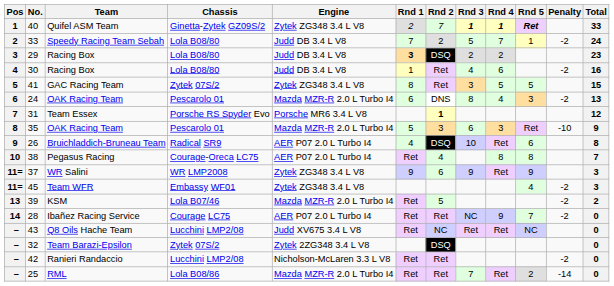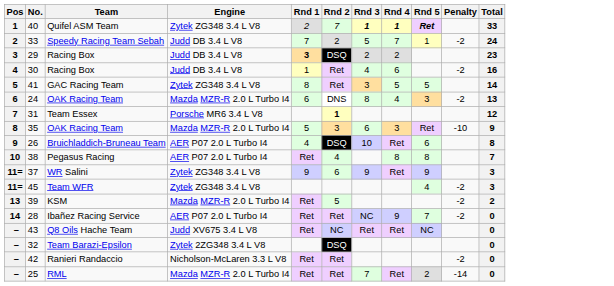 <table class="wikitable" style="font-size: 85%;">
 <tr>
 <th>Pos</th>
 <th>No.</th>
 <th>Team</th>
-<th>Chassis</th>
 <th>Engine</th>
 <th>Rnd 1</th>
 <th>Rnd 2</th>
 <th>Rnd 3</th>
 <th>Rnd 4</th>
 <th>Rnd 5</th>
 <th>Penalty</th>
 <th>Total</th>
 </tr>
 <tr>
 <th>1</th>
 <td>40</td>
 <td> Quifel ASM Team</td>
-<td><a href='#'>Ginetta</a>-<a href='#'>Zytek</a> <a href='#'>GZ09S/2</a></td>
 <td><a href='#'>Zytek</a> ZG348 3.4 L V8</td>
 <td align="center" style="background:#DFDFDF;"><em>2</em></td>
 <td align="center" style="background:#DFFFDF;"><em>7</em></td>
 <td align="center" style="background:#FFFFBF;"><strong><em>1</em></strong></td>
 <td align="center" style="background:#FFFFBF;"><strong><em>1</em></strong></td>
 <td align="center" style="background:#EFCFFF;"><strong><em>Ret</em></strong></td>
 <td></td>
 <th align="center">33</th>
 </tr>
 <tr>
 <th>2</th>
 <td>33</td>
 <td> <a href='#'>Speedy Racing Team Sebah</a></td>
-<td><a href='#'>Lola B08/80</a></td>
 <td><a href='#'>Judd</a> DB 3.4 L V8</td>
 <td align="center" style="background:#DFFFDF;">7</td>
 <td align="center" style="background:#DFDFDF;">2</td>
 <td align="center" style="background:#DFFFDF;">5</td>
 <td align="center" style="background:#DFFFDF;">7</td>
 <td align="center" style="background:#FFFFBF;">1</td>
 <td align=center>-2</td>
 <th align="center">24</th>
 </tr>
 <tr>
 <th>3</th>
 <td>29</td>
 <td> Racing Box</td>
-<td><a href='#'>Lola B08/80</a></td>
 <td><a href='#'>Judd</a> DB 3.4 L V8</td>
 <td align="center" style="background:#FFDF9F;"><strong>3</strong></td>
 <td align="center" style="background:#000000; color:white">DSQ</td>
 <td align="center" style="background:#DFDFDF;">2</td>
 <td align="center" style="background:#DFDFDF;">2</td>
 <td></td>
 <td></td>
 <th align="center">23</th>
 </tr>
 <tr>
 <th>4</th>
 <td>30</td>
 <td> Racing Box</td>
-<td><a href='#'>Lola B08/80</a></td>
 <td><a href='#'>Judd</a> DB 3.4 L V8</td>
 <td align="center" style="background:#FFFFBF;">1</td>
 <td align="center" style="background:#EFCFFF;">Ret</td>
 <td align="center" style="background:#DFFFDF;">4</td>
 <td align="center" style="background:#DFFFDF;">6</td>
 <td></td>
 <td align=center>-2</td>
 <th align="center">16</th>
 </tr>
 <tr>
 <th>5</th>
 <td>41</td>
 <td> GAC Racing Team</td>
-<td><a href='#'>Zytek</a> <a href='#'>07S/2</a></td>
 <td><a href='#'>Zytek</a> ZG348 3.4 L V8</td>
 <td align="center" style="background:#DFFFDF;">8</td>
 <td align="center" style="background:#EFCFFF;">Ret</td>
 <td align="center" style="background:#FFDF9F;">3</td>
 <td align="center" style="background:#DFFFDF;">5</td>
 <td align="center" style="background:#DFFFDF;">5</td>
 <td></td>
-<th align="center">15</th>
+<th align="center">14</th>
 </tr>
 <tr>
 <th>6</th>
 <td>24</td>
 <td> <a href='#'>OAK Racing Team</a></td>
-<td><a href='#'>Pescarolo 01</a></td>
 <td><a href='#'>Mazda</a> <a href='#'>MZR-R</a> 2.0 L Turbo I4</td>
 <td align="center" style="background:#DFFFDF;">6</td>
 <td align="center" style="background:#FFFFFF;">DNS</td>
 <td align="center" style="background:#DFFFDF;">8</td>
 <td align="center" style="background:#DFFFDF;">4</td>
 <td align="center" style="background:#FFDF9F;">3</td>
 <td align=center>-2</td>
 <th align="center">13</th>
 </tr>
 <tr>
 <th>7</th>
 <td>31</td>
 <td> Team Essex</td>
-<td><a href='#'>Porsche RS Spyder</a> Evo</td>
 <td><a href='#'>Porsche</a> MR6 3.4 L V8</td>
 <td></td>
 <td align="center" style="background:#FFFFBF;"><strong>1</strong></td>
 <td></td>
 <td></td>
 <td></td>
 <td></td>
 <th align="center">12</th>
 </tr>
 <tr>
 <th>8</th>
 <td>35</td>
 <td> <a href='#'>OAK Racing Team</a></td>
-<td><a href='#'>Pescarolo 01</a></td>
 <td><a href='#'>Mazda</a> <a href='#'>MZR-R</a> 2.0 L Turbo I4</td>
 <td align="center" style="background:#DFFFDF;">5</td>
 <td align="center" style="background:#FFDF9F;">3</td>
 <td align="center" style="background:#DFFFDF;">6</td>
 <td align="center" style="background:#FFDF9F;">3</td>
 <td align="center" style="background:#EFCFFF;">Ret</td>
 <td align=center>-10</td>
 <th align="center">9</th>
 </tr>
 <tr>
 <th>9</th>
 <td>26</td>
 <td> <a href='#'>Bruichladdich-Bruneau Team</a></td>
-<td><a href='#'>Radical</a> <a href='#'>SR9</a></td>
 <td><a href='#'>AER</a> P07 2.0 L Turbo I4</td>
 <td align="center" style="background:#DFFFDF;">4</td>
 <td align="center" style="background:#000000; color:white">DSQ</td>
 <td align="center" style="background:#CFCFFF;">10</td>
 <td align="center" style="background:#EFCFFF;">Ret</td>
 <td align="center" style="background:#DFFFDF;">6</td>
 <td></td>
 <th align="center">8</th>
 </tr>
 <tr>
 <th>10</th>
 <td>38</td>
 <td> Pegasus Racing</td>
-<td><a href='#'>Courage</a>-<a href='#'>Oreca</a> <a href='#'>LC75</a></td>
 <td><a href='#'>AER</a> P07 2.0 L Turbo I4</td>
 <td align="center" style="background:#EFCFFF;">Ret</td>
 <td align="center" style="background:#DFFFDF;">4</td>
 <td></td>
 <td align="center" style="background:#DFFFDF;">8</td>
 <td align="center" style="background:#DFFFDF;">8</td>
 <td></td>
 <th align="center">7</th>
 </tr>
 <tr>
 <th>11=</th>
 <td>37</td>
 <td> <a href='#'>WR</a> Salini</td>
-<td><a href='#'>WR</a> <a href='#'>LMP2008</a></td>
 <td><a href='#'>Zytek</a> ZG348 3.4 L V8</td>
 <td align="center" style="background:#CFCFFF;">9</td>
 <td align="center" style="background:#DFFFDF;">6</td>
 <td align="center" style="background:#CFCFFF;">9</td>
 <td align="center" style="background:#EFCFFF;">Ret</td>
 <td align="center" style="background:#CFCFFF;">9</td>
 <td></td>
 <th align="center">3</th>
 </tr>
 <tr>
 <th>11=</th>
 <td>45</td>
 <td> <a href='#'>Team WFR</a></td>
-<td><a href='#'>Embassy</a> <a href='#'>WF01</a></td>
 <td><a href='#'>Zytek</a> ZG348 3.4 L V8</td>
 <td></td>
 <td></td>
 <td></td>
 <td></td>
 <td align="center" style="background:#DFFFDF;">4</td>
 <td align=center>-2</td>
 <th align="center">3</th>
 </tr>
 <tr>
 <th>13</th>
 <td>39</td>
 <td> KSM</td>
-<td><a href='#'>Lola B07/46</a></td>
 <td><a href='#'>Mazda</a> <a href='#'>MZR-R</a> 2.0 L Turbo I4</td>
 <td align="center" style="background:#EFCFFF;">Ret</td>
 <td align="center" style="background:#DFFFDF;">5</td>
 <td></td>
 <td></td>
 <td></td>
 <td align=center>-2</td>
 <th align="center">2</th>
 </tr>
 <tr>
 <th>14</th>
 <td>28</td>
 <td> Ibañez Racing Service</td>
-<td><a href='#'>Courage</a> <a href='#'>LC75</a></td>
 <td><a href='#'>AER</a> P07 2.0 L Turbo I4</td>
 <td align="center" style="background:#EFCFFF;">Ret</td>
 <td align="center" style="background:#EFCFFF;">Ret</td>
 <td align="center" style="background:#CFCFFF;">NC</td>
 <td align="center" style="background:#CFCFFF;">9</td>
 <td align="center" style="background:#DFFFDF;">7</td>
 <td align=center>-2</td>
 <th align="center">0</th>
 </tr>
 <tr>
 <th> –</th>
 <td>43</td>
 <td> <a href='#'>Q8 Oils</a> Hache Team</td>
-<td><a href='#'>Lucchini</a> <a href='#'>LMP2/08</a></td>
 <td><a href='#'>Judd</a> XV675 3.4 L V8</td>
 <td align="center" style="background:#EFCFFF;">Ret</td>
 <td align="center" style="background:#CFCFFF;">NC</td>
 <td align="center" style="background:#EFCFFF;">Ret</td>
 <td align="center" style="background:#EFCFFF;">Ret</td>
 <td align="center" style="background:#CFCFFF;">NC</td>
 <td></td>
 <th align="center">0</th>
 </tr>
 <tr>
 <th> –</th>
 <td>32</td>
 <td> <a href='#'>Team Barazi-Epsilon</a></td>
-<td><a href='#'>Zytek</a> <a href='#'>07S/2</a></td>
 <td><a href='#'>Zytek</a> 2ZG348 3.4 L V8</td>
 <td></td>
 <td align="center" style="background:#000000; color:white">DSQ</td>
 <td></td>
 <td></td>
 <td></td>
 <td></td>
 <th align="center">0</th>
 </tr>
 <tr>
 <th> –</th>
 <td>42</td>
 <td> Ranieri Randaccio</td>
-<td><a href='#'>Lucchini</a> <a href='#'>LMP2/08</a></td>
 <td>Nicholson-McLaren 3.3 L V8</td>
 <td align="center" style="background:#EFCFFF;">Ret</td>
 <td align="center" style="background:#EFCFFF;">Ret</td>
 <td></td>
 <td></td>
 <td></td>
 <td align=center>-2</td>
 <th align="center">0</th>
 </tr>
 <tr>
 <th> –</th>
 <td>25</td>
 <td> <a href='#'>RML</a></td>
-<td><a href='#'>Lola B08/86</a></td>
 <td><a href='#'>Mazda</a> <a href='#'>MZR-R</a> 2.0 L Turbo I4</td>
 <td align="center" style="background:#EFCFFF;">Ret</td>
 <td align="center" style="background:#EFCFFF;">Ret</td>
 <td align="center" style="background:#DFFFDF;">7</td>
 <td align="center" style="background:#EFCFFF;">Ret</td>
 <td align="center" style="background:#DFDFDF;">2</td>
 <td align=center>-14</td>
 <th align="center">0</th>
 </tr>
 </table>
